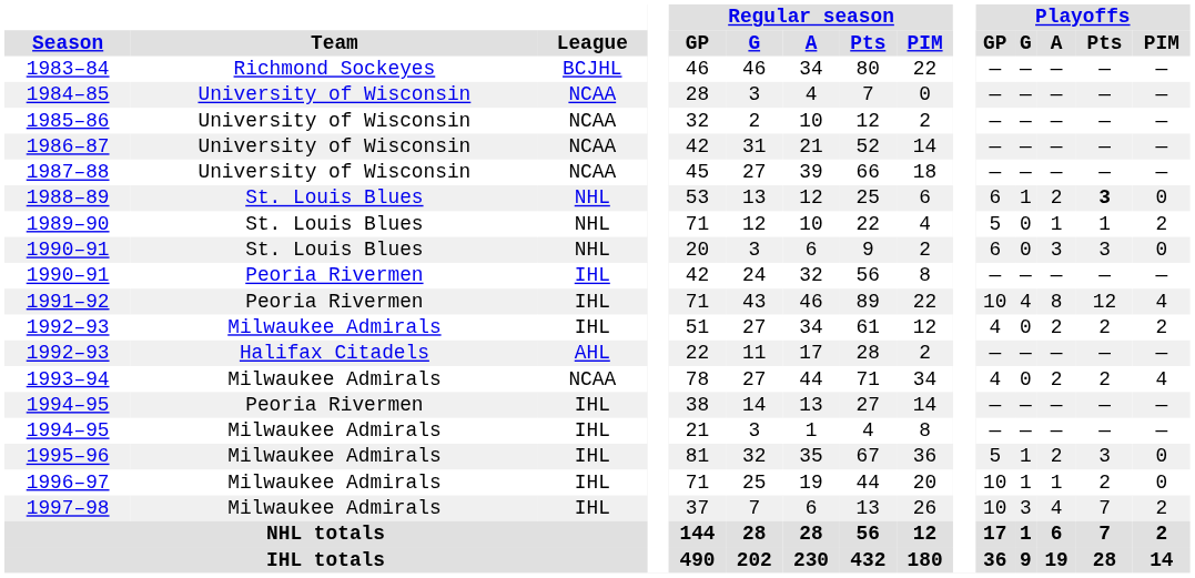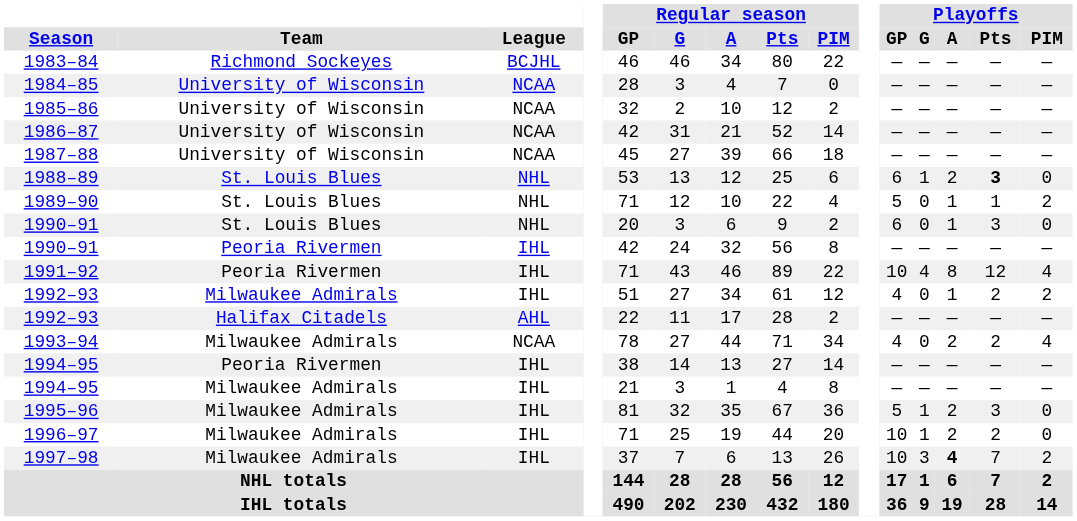 <table border="0" cellpadding="1" cellspacing="0" style="text-align:center; width:60em">
 <tr bgcolor="#e0e0e0">
 <th colspan="3" bgcolor="#ffffff"> </th>
 <th rowspan="99" bgcolor="#ffffff"> </th>
 <th colspan="5"><a href='#'>Regular season</a></th>
 <th rowspan="99" bgcolor="#ffffff"> </th>
 <th colspan="5"><a href='#'>Playoffs</a></th>
 </tr>
 <tr bgcolor="#e0e0e0">
 <th><a href='#'>Season</a></th>
 <th>Team</th>
 <th>League</th>
 <th>GP</th>
 <th><a href='#'>G</a></th>
 <th><a href='#'>A</a></th>
 <th><a href='#'>Pts</a></th>
 <th><a href='#'>PIM</a></th>
 <th>GP</th>
 <th>G</th>
 <th>A</th>
 <th>Pts</th>
 <th>PIM</th>
 </tr>
 <tr>
 <td><a href='#'>1983–84</a></td>
 <td><a href='#'>Richmond Sockeyes</a></td>
 <td><a href='#'>BCJHL</a></td>
 <td>46</td>
 <td>46</td>
 <td>34</td>
 <td>80</td>
 <td>22</td>
 <td>—</td>
 <td>—</td>
 <td>—</td>
 <td>—</td>
 <td>—</td>
 </tr>
 <tr bgcolor="#f0f0f0">
 <td><a href='#'>1984–85</a></td>
 <td><a href='#'>University of Wisconsin</a></td>
 <td><a href='#'>NCAA</a></td>
 <td>28</td>
 <td>3</td>
 <td>4</td>
 <td>7</td>
 <td>0</td>
 <td>—</td>
 <td>—</td>
 <td>—</td>
 <td>—</td>
 <td>—</td>
 </tr>
 <tr>
 <td><a href='#'>1985–86</a></td>
 <td>University of Wisconsin</td>
 <td>NCAA</td>
 <td>32</td>
 <td>2</td>
 <td>10</td>
 <td>12</td>
 <td>2</td>
 <td>—</td>
 <td>—</td>
 <td>—</td>
 <td>—</td>
 <td>—</td>
 </tr>
 <tr bgcolor="#f0f0f0">
 <td><a href='#'>1986–87</a></td>
 <td>University of Wisconsin</td>
 <td>NCAA</td>
 <td>42</td>
 <td>31</td>
 <td>21</td>
 <td>52</td>
 <td>14</td>
 <td>—</td>
 <td>—</td>
 <td>—</td>
 <td>—</td>
 <td>—</td>
 </tr>
 <tr>
 <td><a href='#'>1987–88</a></td>
 <td>University of Wisconsin</td>
 <td>NCAA</td>
 <td>45</td>
 <td>27</td>
 <td>39</td>
 <td>66</td>
 <td>18</td>
 <td>—</td>
 <td>—</td>
 <td>—</td>
 <td>—</td>
 <td>—</td>
 </tr>
 <tr bgcolor="#f0f0f0">
 <td><a href='#'>1988–89</a></td>
 <td><a href='#'>St. Louis Blues</a></td>
 <td><a href='#'>NHL</a></td>
 <td>53</td>
 <td>13</td>
 <td>12</td>
 <td>25</td>
 <td>6</td>
 <td>6</td>
 <td>1</td>
 <td>2</td>
 <td><strong>3</strong></td>
 <td>0</td>
 </tr>
 <tr>
 <td><a href='#'>1989–90</a></td>
 <td>St. Louis Blues</td>
 <td>NHL</td>
 <td>71</td>
 <td>12</td>
 <td>10</td>
 <td>22</td>
 <td>4</td>
 <td>5</td>
 <td>0</td>
 <td>1</td>
 <td>1</td>
 <td>2</td>
 </tr>
 <tr bgcolor="#f0f0f0">
 <td><a href='#'>1990–91</a></td>
 <td>St. Louis Blues</td>
 <td>NHL</td>
 <td>20</td>
 <td>3</td>
 <td>6</td>
 <td>9</td>
 <td>2</td>
 <td>6</td>
 <td>0</td>
-<td>3</td>
+<td>1</td>
 <td>3</td>
 <td>0</td>
 </tr>
 <tr>
 <td><a href='#'>1990–91</a></td>
 <td><a href='#'>Peoria Rivermen</a></td>
 <td><a href='#'>IHL</a></td>
 <td>42</td>
 <td>24</td>
 <td>32</td>
 <td>56</td>
 <td>8</td>
 <td>—</td>
 <td>—</td>
 <td>—</td>
 <td>—</td>
 <td>—</td>
 </tr>
 <tr bgcolor="#f0f0f0">
 <td><a href='#'>1991–92</a></td>
 <td>Peoria Rivermen</td>
 <td>IHL</td>
 <td>71</td>
 <td>43</td>
 <td>46</td>
 <td>89</td>
 <td>22</td>
 <td>10</td>
 <td>4</td>
 <td>8</td>
 <td>12</td>
 <td>4</td>
 </tr>
 <tr>
 <td><a href='#'>1992–93</a></td>
 <td><a href='#'>Milwaukee Admirals</a></td>
 <td>IHL</td>
 <td>51</td>
 <td>27</td>
 <td>34</td>
 <td>61</td>
 <td>12</td>
 <td>4</td>
 <td>0</td>
-<td>2</td>
+<td>1</td>
 <td>2</td>
 <td>2</td>
 </tr>
 <tr bgcolor="#f0f0f0">
 <td><a href='#'>1992–93</a></td>
 <td><a href='#'>Halifax Citadels</a></td>
 <td><a href='#'>AHL</a></td>
 <td>22</td>
 <td>11</td>
 <td>17</td>
 <td>28</td>
 <td>2</td>
 <td>—</td>
 <td>—</td>
 <td>—</td>
 <td>—</td>
 <td>—</td>
 </tr>
 <tr>
 <td><a href='#'>1993–94</a></td>
 <td>Milwaukee Admirals</td>
 <td>NCAA</td>
 <td>78</td>
 <td>27</td>
 <td>44</td>
 <td>71</td>
 <td>34</td>
 <td>4</td>
 <td>0</td>
 <td>2</td>
 <td>2</td>
 <td>4</td>
 </tr>
 <tr bgcolor="#f0f0f0">
 <td><a href='#'>1994–95</a></td>
 <td>Peoria Rivermen</td>
 <td>IHL</td>
 <td>38</td>
 <td>14</td>
 <td>13</td>
 <td>27</td>
 <td>14</td>
 <td>—</td>
 <td>—</td>
 <td>—</td>
 <td>—</td>
 <td>—</td>
 </tr>
 <tr>
 <td><a href='#'>1994–95</a></td>
 <td>Milwaukee Admirals</td>
 <td>IHL</td>
 <td>21</td>
 <td>3</td>
 <td>1</td>
 <td>4</td>
 <td>8</td>
 <td>—</td>
 <td>—</td>
 <td>—</td>
 <td>—</td>
 <td>—</td>
 </tr>
 <tr bgcolor="#f0f0f0">
 <td><a href='#'>1995–96</a></td>
 <td>Milwaukee Admirals</td>
 <td>IHL</td>
 <td>81</td>
 <td>32</td>
 <td>35</td>
 <td>67</td>
 <td>36</td>
 <td>5</td>
 <td>1</td>
 <td>2</td>
 <td>3</td>
 <td>0</td>
 </tr>
 <tr>
 <td><a href='#'>1996–97</a></td>
 <td>Milwaukee Admirals</td>
 <td>IHL</td>
 <td>71</td>
 <td>25</td>
 <td>19</td>
 <td>44</td>
 <td>20</td>
 <td>10</td>
 <td>1</td>
-<td>1</td>
+<td>2</td>
 <td>2</td>
 <td>0</td>
 </tr>
 <tr bgcolor="#f0f0f0">
 <td><a href='#'>1997–98</a></td>
 <td>Milwaukee Admirals</td>
 <td>IHL</td>
 <td>37</td>
 <td>7</td>
 <td>6</td>
 <td>13</td>
 <td>26</td>
 <td>10</td>
 <td>3</td>
-<td>4</td>
+<td><strong>4</strong></td>
 <td>7</td>
 <td>2</td>
 </tr>
 <tr>
 </tr>
 <tr ALIGN="center" bgcolor="#e0e0e0">
 <th colspan="3">NHL totals</th>
 <th ALIGN="center">144</th>
 <th ALIGN="center">28</th>
 <th ALIGN="center">28</th>
 <th ALIGN="center">56</th>
 <th ALIGN="center">12</th>
 <th ALIGN="center">17</th>
 <th ALIGN="center">1</th>
 <th ALIGN="center">6</th>
 <th ALIGN="center">7</th>
 <th ALIGN="center">2</th>
 </tr>
 <tr>
 </tr>
 <tr ALIGN="center" bgcolor="#e0e0e0">
 <th colspan="3">IHL totals</th>
 <th ALIGN="center">490</th>
 <th ALIGN="center">202</th>
 <th ALIGN="center">230</th>
 <th ALIGN="center">432</th>
 <th ALIGN="center">180</th>
 <th ALIGN="center">36</th>
 <th ALIGN="center">9</th>
 <th ALIGN="center">19</th>
 <th ALIGN="center">28</th>
 <th ALIGN="center">14</th>
 </tr>
 </table>
